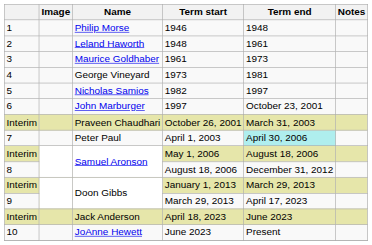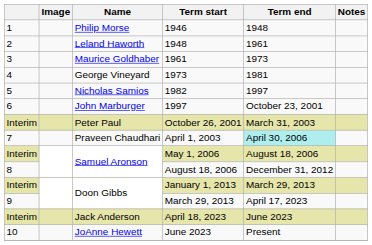 <table class="wikitable">
 <tr>
 <th></th>
 <th>Image</th>
 <th>Name</th>
 <th>Term start</th>
 <th>Term end</th>
 <th>Notes</th>
 </tr>
 <tr>
 <td>1</td>
 <td></td>
 <td><a href='#'>Philip Morse</a></td>
 <td>1946</td>
 <td>1948</td>
 <td></td>
 </tr>
 <tr>
 <td>2</td>
 <td></td>
 <td><a href='#'>Leland Haworth</a></td>
 <td>1948</td>
 <td>1961</td>
 <td></td>
 </tr>
 <tr>
 <td>3</td>
 <td></td>
 <td><a href='#'>Maurice Goldhaber</a></td>
 <td>1961</td>
 <td>1973</td>
 <td></td>
 </tr>
 <tr>
 <td>4</td>
 <td></td>
 <td>George Vineyard</td>
 <td>1973</td>
 <td>1981</td>
 <td></td>
 </tr>
 <tr>
 <td>5</td>
 <td></td>
 <td><a href='#'>Nicholas Samios</a></td>
 <td>1982</td>
 <td>1997</td>
 <td></td>
 </tr>
 <tr>
 <td>6</td>
 <td></td>
 <td><a href='#'>John Marburger</a></td>
 <td>1997</td>
 <td>October 23, 2001</td>
 <td></td>
 </tr>
 <tr bgcolor="#e6e6aa">
 <td>Interim</td>
 <td></td>
-<td>Praveen Chaudhari</td>
+<td>Peter Paul</td>
 <td>October 26, 2001</td>
 <td>March 31, 2003</td>
 <td></td>
 </tr>
 <tr>
 <td>7</td>
 <td></td>
-<td>Peter Paul</td>
+<td>Praveen Chaudhari</td>
 <td>April 1, 2003</td>
 <td style="background: paleturquoise;">April 30, 2006</td>
 <td></td>
 </tr>
 <tr bgcolor="#e6e6aa">
 <td>Interim</td>
 <td rowspan="2" bgcolor="#ffffff"></td>
 <td rowspan="2" bgcolor="#ffffff"><a href='#'>Samuel Aronson</a></td>
 <td>May 1, 2006</td>
 <td>August 18, 2006</td>
 <td></td>
 </tr>
 <tr>
 <td>8</td>
 <td>August 18, 2006</td>
 <td>December 31, 2012</td>
 <td></td>
 </tr>
 <tr bgcolor="#e6e6aa">
 <td>Interim</td>
 <td rowspan="2" bgcolor="#ffffff"></td>
 <td rowspan="2" bgcolor="#ffffff">Doon Gibbs</td>
 <td>January 1, 2013</td>
 <td>March 29, 2013</td>
 <td></td>
 </tr>
 <tr>
 <td>9</td>
 <td>March 29, 2013</td>
 <td>April 17, 2023</td>
 <td></td>
 </tr>
 <tr bgcolor="#e6e6aa">
 <td>Interim</td>
 <td></td>
 <td>Jack Anderson</td>
 <td>April 18, 2023</td>
 <td>June 2023</td>
 <td></td>
 </tr>
 <tr>
 <td>10</td>
 <td></td>
 <td><a href='#'>JoAnne Hewett</a></td>
 <td>June 2023</td>
 <td>Present</td>
 <td></td>
 </tr>
 <tr>
 </tr>
 </table>
